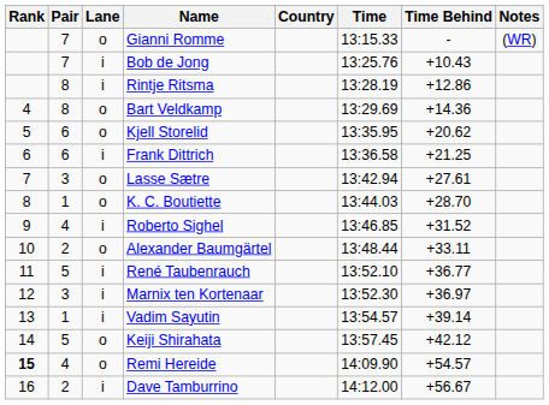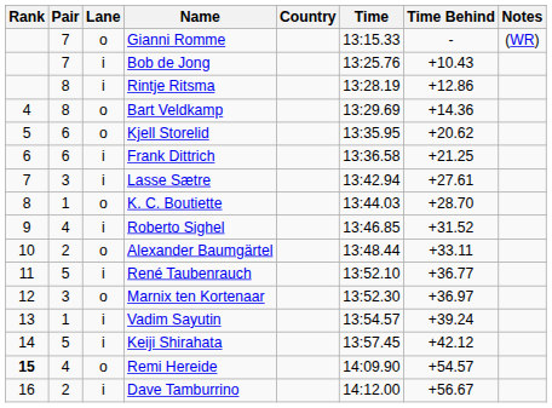 <table class="wikitable sortable" style="text-align:center">
 <tr>
 <th>Rank</th>
 <th>Pair</th>
 <th>Lane</th>
 <th>Name</th>
 <th>Country</th>
 <th>Time</th>
 <th>Time Behind</th>
 <th>Notes</th>
 </tr>
 <tr>
 <td></td>
 <td>7</td>
 <td>o</td>
 <td align=left><a href='#'>Gianni Romme</a></td>
 <td align=left></td>
 <td>13:15.33</td>
 <td>-</td>
 <td>(<a href='#'>WR</a>)</td>
 </tr>
 <tr>
 <td></td>
 <td>7</td>
 <td>i</td>
 <td align=left><a href='#'>Bob de Jong</a></td>
 <td align=left></td>
 <td>13:25.76</td>
 <td>+10.43</td>
 <td></td>
 </tr>
 <tr>
 <td></td>
 <td>8</td>
 <td>i</td>
 <td align=left><a href='#'>Rintje Ritsma</a></td>
 <td align=left></td>
 <td>13:28.19</td>
 <td>+12.86</td>
 <td></td>
 </tr>
 <tr>
 <td>4</td>
 <td>8</td>
 <td>o</td>
 <td align=left><a href='#'>Bart Veldkamp</a></td>
 <td align=left></td>
 <td>13:29.69</td>
 <td>+14.36</td>
 <td></td>
 </tr>
 <tr>
 <td>5</td>
 <td>6</td>
 <td>o</td>
 <td align=left><a href='#'>Kjell Storelid</a></td>
 <td align=left></td>
 <td>13:35.95</td>
 <td>+20.62</td>
 <td></td>
 </tr>
 <tr>
 <td>6</td>
 <td>6</td>
 <td>i</td>
 <td align=left><a href='#'>Frank Dittrich</a></td>
 <td align=left></td>
 <td>13:36.58</td>
 <td>+21.25</td>
 <td></td>
 </tr>
 <tr>
 <td>7</td>
 <td>3</td>
-<td>o</td>
+<td>i</td>
 <td align=left><a href='#'>Lasse Sætre</a></td>
 <td align=left></td>
 <td>13:42.94</td>
 <td>+27.61</td>
 <td></td>
 </tr>
 <tr>
 <td>8</td>
 <td>1</td>
 <td>o</td>
 <td align=left><a href='#'>K. C. Boutiette</a></td>
 <td align=left></td>
 <td>13:44.03</td>
 <td>+28.70</td>
 <td></td>
 </tr>
 <tr>
 <td>9</td>
 <td>4</td>
 <td>i</td>
 <td align=left><a href='#'>Roberto Sighel</a></td>
 <td align=left></td>
 <td>13:46.85</td>
 <td>+31.52</td>
 <td></td>
 </tr>
 <tr>
 <td>10</td>
 <td>2</td>
 <td>o</td>
 <td align=left><a href='#'>Alexander Baumgärtel</a></td>
 <td align=left></td>
 <td>13:48.44</td>
 <td>+33.11</td>
 <td></td>
 </tr>
 <tr>
 <td>11</td>
 <td>5</td>
 <td>i</td>
 <td align=left><a href='#'>René Taubenrauch</a></td>
 <td align=left></td>
 <td>13:52.10</td>
 <td>+36.77</td>
 <td></td>
 </tr>
 <tr>
 <td>12</td>
 <td>3</td>
-<td>i</td>
+<td>o</td>
 <td align=left><a href='#'>Marnix ten Kortenaar</a></td>
 <td align=left></td>
 <td>13:52.30</td>
 <td>+36.97</td>
 <td></td>
 </tr>
 <tr>
 <td>13</td>
 <td>1</td>
 <td>i</td>
 <td align=left><a href='#'>Vadim Sayutin</a></td>
 <td align=left></td>
 <td>13:54.57</td>
-<td>+39.14</td>
+<td>+39.24</td>
 <td></td>
 </tr>
 <tr>
 <td>14</td>
 <td>5</td>
-<td>o</td>
+<td>i</td>
 <td align=left><a href='#'>Keiji Shirahata</a></td>
 <td align=left></td>
 <td>13:57.45</td>
 <td>+42.12</td>
 <td></td>
 </tr>
 <tr>
 <td><strong>15</strong></td>
 <td>4</td>
 <td>o</td>
 <td align=left><a href='#'>Remi Hereide</a></td>
 <td align=left></td>
 <td>14:09.90</td>
 <td>+54.57</td>
 <td></td>
 </tr>
 <tr>
 <td>16</td>
 <td>2</td>
 <td>i</td>
 <td align=left><a href='#'>Dave Tamburrino</a></td>
 <td align=left></td>
 <td>14:12.00</td>
 <td>+56.67</td>
 <td></td>
 </tr>
 </table>
